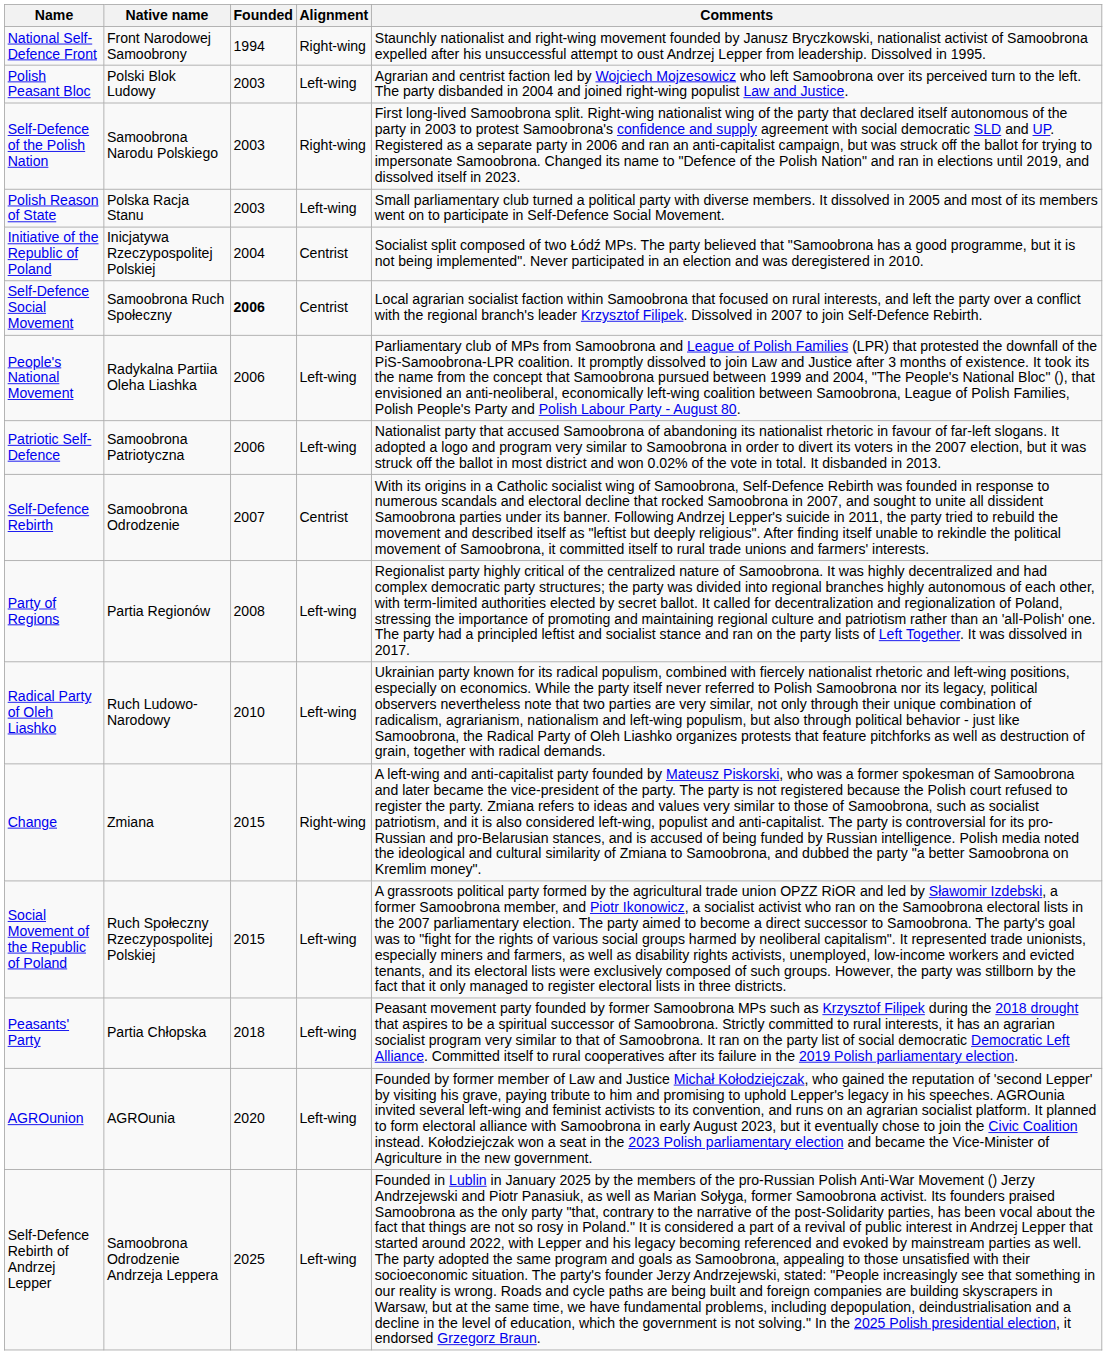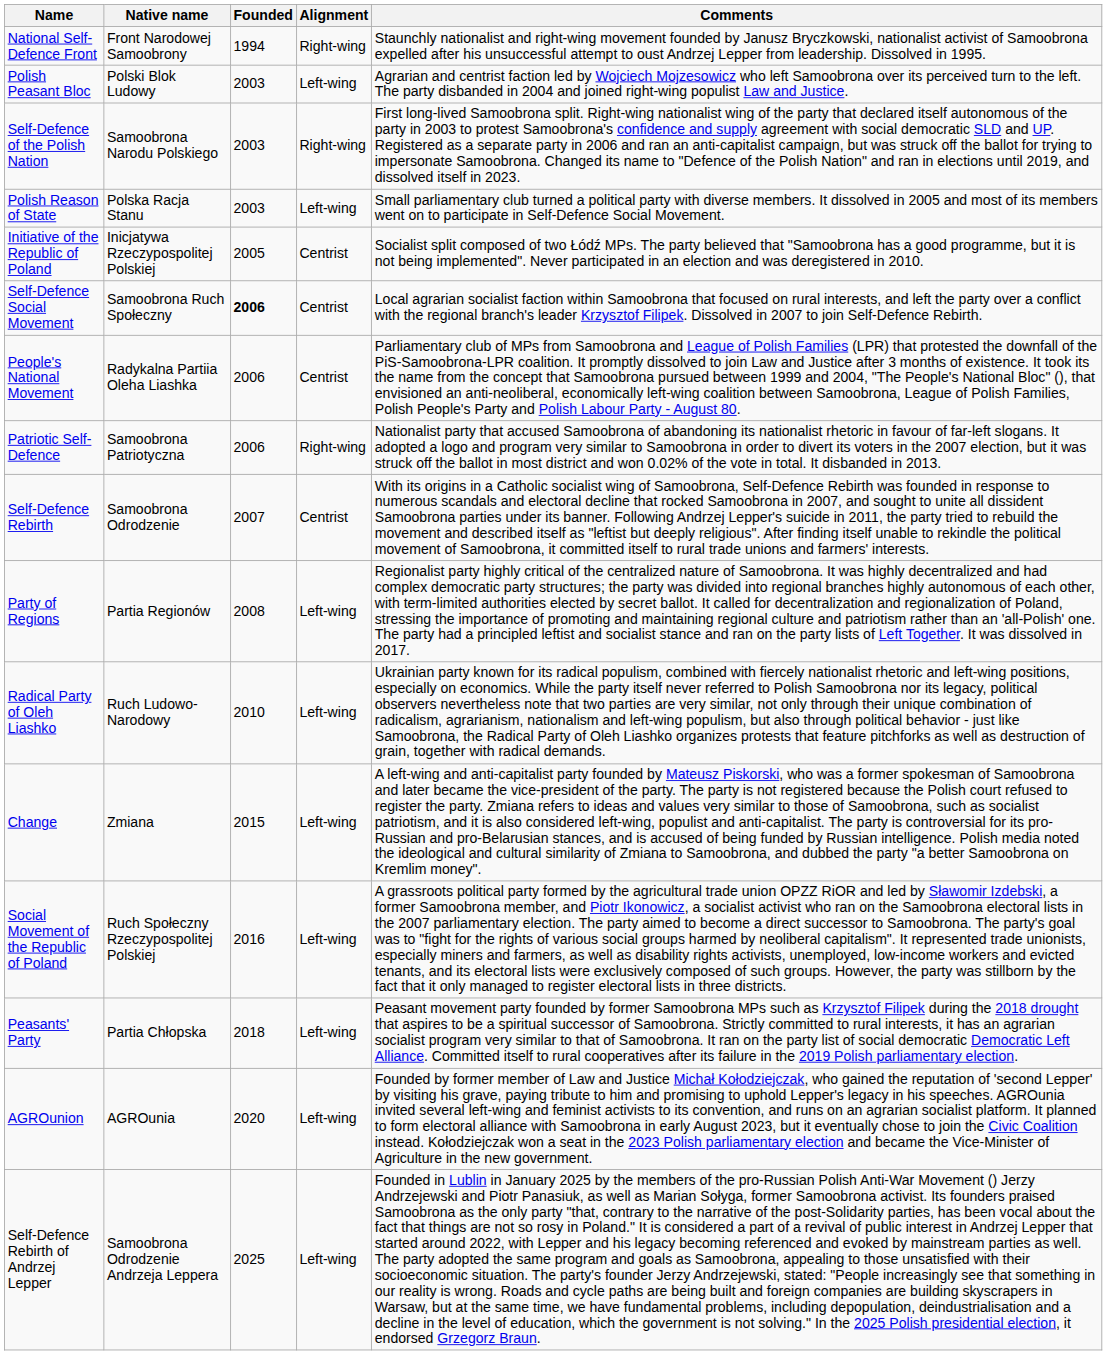 <table class="wikitable">
 <tr>
 <th>Name</th>
 <th>Native name</th>
 <th>Founded</th>
 <th>Alignment</th>
 <th>Comments</th>
 </tr>
 <tr>
 <td><a href='#'>National Self-Defence Front</a></td>
 <td>Front Narodowej Samoobrony</td>
 <td>1994</td>
 <td>Right-wing</td>
 <td>Staunchly nationalist and right-wing movement founded by Janusz Bryczkowski, nationalist activist of Samoobrona expelled after his unsuccessful attempt to oust Andrzej Lepper from leadership. Dissolved in 1995.</td>
 </tr>
 <tr>
 <td><a href='#'>Polish Peasant Bloc</a></td>
 <td>Polski Blok Ludowy</td>
 <td>2003</td>
 <td>Left-wing</td>
 <td>Agrarian and centrist faction led by <a href='#'>Wojciech Mojzesowicz</a> who left Samoobrona over its perceived turn to the left. The party disbanded in 2004 and joined right-wing populist <a href='#'>Law and Justice</a>.</td>
 </tr>
 <tr>
 <td><a href='#'>Self-Defence of the Polish Nation</a></td>
 <td>Samoobrona Narodu Polskiego</td>
 <td>2003</td>
 <td>Right-wing</td>
 <td>First long-lived Samoobrona split. Right-wing nationalist wing of the party that declared itself autonomous of the party in 2003 to protest Samoobrona's <a href='#'>confidence and supply</a> agreement with social democratic <a href='#'>SLD</a> and <a href='#'>UP</a>. Registered as a separate party in 2006 and ran an anti-capitalist campaign, but was struck off the ballot for trying to impersonate Samoobrona. Changed its name to "Defence of the Polish Nation" and ran in elections until 2019, and dissolved itself in 2023.</td>
 </tr>
 <tr>
 <td><a href='#'>Polish Reason of State</a></td>
 <td>Polska Racja Stanu</td>
 <td>2003</td>
 <td>Left-wing</td>
 <td>Small parliamentary club turned a political party with diverse members. It dissolved in 2005 and most of its members went on to participate in Self-Defence Social Movement.</td>
 </tr>
 <tr>
 <td><a href='#'>Initiative of the Republic of Poland</a></td>
 <td>Inicjatywa Rzeczypospolitej Polskiej</td>
-<td>2004</td>
+<td>2005</td>
 <td>Centrist</td>
 <td>Socialist split composed of two Łódź MPs. The party believed that "Samoobrona has a good programme, but it is not being implemented". Never participated in an election and was deregistered in 2010.</td>
 </tr>
 <tr>
 <td><a href='#'>Self-Defence Social Movement</a></td>
 <td>Samoobrona Ruch Społeczny</td>
 <td><strong>2006</strong></td>
 <td>Centrist</td>
 <td>Local agrarian socialist faction within Samoobrona that focused on rural interests, and left the party over a conflict with the regional branch's leader <a href='#'>Krzysztof Filipek</a>. Dissolved in 2007 to join Self-Defence Rebirth.</td>
 </tr>
 <tr>
 <td><a href='#'>People's National Movement</a></td>
 <td>Radykalna Partiia Oleha Liashka</td>
 <td>2006</td>
-<td>Left-wing</td>
+<td>Centrist</td>
 <td>Parliamentary club of MPs from Samoobrona and <a href='#'>League of Polish Families</a> (LPR) that protested the downfall of the PiS-Samoobrona-LPR coalition. It promptly dissolved to join Law and Justice after 3 months of existence. It took its the name from the concept that Samoobrona pursued between 1999 and 2004, "The People's National Bloc" (), that envisioned an anti-neoliberal, economically left-wing coalition between Samoobrona, League of Polish Families, Polish People's Party and <a href='#'>Polish Labour Party - August 80</a>.</td>
 </tr>
 <tr>
 <td><a href='#'>Patriotic Self-Defence</a></td>
 <td>Samoobrona Patriotyczna</td>
 <td>2006</td>
-<td>Left-wing</td>
+<td>Right-wing</td>
 <td>Nationalist party that accused Samoobrona of abandoning its nationalist rhetoric in favour of far-left slogans. It adopted a logo and program very similar to Samoobrona in order to divert its voters in the 2007 election, but it was struck off the ballot in most district and won 0.02% of the vote in total. It disbanded in 2013.</td>
 </tr>
 <tr>
 <td><a href='#'>Self-Defence Rebirth</a></td>
 <td>Samoobrona Odrodzenie</td>
 <td>2007</td>
 <td>Centrist</td>
 <td>With its origins in a Catholic socialist wing of Samoobrona, Self-Defence Rebirth was founded in response to numerous scandals and electoral decline that rocked Samoobrona in 2007, and sought to unite all dissident Samoobrona parties under its banner. Following Andrzej Lepper's suicide in 2011, the party tried to rebuild the movement and described itself as "leftist but deeply religious". After finding itself unable to rekindle the political movement of Samoobrona, it committed itself to rural trade unions and farmers' interests.</td>
 </tr>
 <tr>
 <td><a href='#'>Party of Regions</a></td>
 <td>Partia Regionów</td>
 <td>2008</td>
 <td>Left-wing</td>
 <td>Regionalist party highly critical of the centralized nature of Samoobrona. It was highly decentralized and had complex democratic party structures; the party was divided into regional branches highly autonomous of each other, with term-limited authorities elected by secret ballot. It called for decentralization and regionalization of Poland, stressing the importance of promoting and maintaining regional culture and patriotism rather than an 'all-Polish' one. The party had a principled leftist and socialist stance and ran on the party lists of <a href='#'>Left Together</a>. It was dissolved in 2017.</td>
 </tr>
 <tr>
 <td><a href='#'>Radical Party of Oleh Liashko</a></td>
 <td>Ruch Ludowo-Narodowy</td>
 <td>2010</td>
 <td>Left-wing</td>
 <td>Ukrainian party known for its radical populism, combined with fiercely nationalist rhetoric and left-wing positions, especially on economics. While the party itself never referred to Polish Samoobrona nor its legacy, political observers nevertheless note that two parties are very similar, not only through their unique combination of radicalism, agrarianism, nationalism and left-wing populism, but also through political behavior - just like Samoobrona, the Radical Party of Oleh Liashko organizes protests that feature pitchforks as well as destruction of grain, together with radical demands.</td>
 </tr>
 <tr>
 <td><a href='#'>Change</a></td>
 <td>Zmiana</td>
 <td>2015</td>
-<td>Right-wing</td>
+<td>Left-wing</td>
 <td>A left-wing and anti-capitalist party founded by <a href='#'>Mateusz Piskorski</a>, who was a former spokesman of Samoobrona and later became the vice-president of the party. The party is not registered because the Polish court refused to register the party. Zmiana refers to ideas and values very similar to those of Samoobrona, such as socialist patriotism, and it is also considered left-wing, populist and anti-capitalist. The party is controversial for its pro-Russian and pro-Belarusian stances, and is accused of being funded by Russian intelligence. Polish media noted the ideological and cultural similarity of Zmiana to Samoobrona, and dubbed the party "a better Samoobrona on Kremlim money".</td>
 </tr>
 <tr>
 <td><a href='#'>Social Movement of the Republic of Poland</a></td>
 <td>Ruch Społeczny Rzeczypospolitej Polskiej</td>
-<td>2015</td>
+<td>2016</td>
 <td>Left-wing</td>
 <td>A grassroots political party formed by the agricultural trade union OPZZ RiOR and led by <a href='#'>Sławomir Izdebski</a>, a former Samoobrona member, and <a href='#'>Piotr Ikonowicz</a>, a socialist activist who ran on the Samoobrona electoral lists in the 2007 parliamentary election. The party aimed to become a direct successor to Samoobrona. The party's goal was to "fight for the rights of various social groups harmed by neoliberal capitalism". It represented trade unionists, especially miners and farmers, as well as disability rights activists, unemployed, low-income workers and evicted tenants, and its electoral lists were exclusively composed of such groups. However, the party was stillborn by the fact that it only managed to register electoral lists in three districts.</td>
 </tr>
 <tr>
 <td><a href='#'>Peasants' Party</a></td>
 <td>Partia Chłopska</td>
 <td>2018</td>
 <td>Left-wing</td>
 <td>Peasant movement party founded by former Samoobrona MPs such as <a href='#'>Krzysztof Filipek</a> during the <a href='#'>2018 drought</a> that aspires to be a spiritual successor of Samoobrona. Strictly committed to rural interests, it has an agrarian socialist program very similar to that of Samoobrona. It ran on the party list of social democratic <a href='#'>Democratic Left Alliance</a>. Committed itself to rural cooperatives after its failure in the <a href='#'>2019 Polish parliamentary election</a>.</td>
 </tr>
 <tr>
 <td><a href='#'>AGROunion</a></td>
 <td>AGROunia</td>
 <td>2020</td>
 <td>Left-wing</td>
 <td>Founded by former member of Law and Justice <a href='#'>Michał Kołodziejczak</a>, who gained the reputation of 'second Lepper' by visiting his grave, paying tribute to him and promising to uphold Lepper's legacy in his speeches. AGROunia invited several left-wing and feminist activists to its convention, and runs on an agrarian socialist platform. It planned to form electoral alliance with Samoobrona in early August 2023, but it eventually chose to join the <a href='#'>Civic Coalition</a> instead. Kołodziejczak won a seat in the <a href='#'>2023 Polish parliamentary election</a> and became the Vice-Minister of Agriculture in the new government.</td>
 </tr>
 <tr>
 <td>Self-Defence Rebirth of Andrzej Lepper</td>
 <td>Samoobrona Odrodzenie Andrzeja Leppera</td>
 <td>2025</td>
 <td>Left-wing</td>
 <td>Founded in <a href='#'>Lublin</a> in January 2025 by the members of the pro-Russian Polish Anti-War Movement () Jerzy Andrzejewski and Piotr Panasiuk, as well as Marian Sołyga, former Samoobrona activist. Its founders praised Samoobrona as the only party "that, contrary to the narrative of the post-Solidarity parties, has been vocal about the fact that things are not so rosy in Poland." It is considered a part of a revival of public interest in Andrzej Lepper that started around 2022, with Lepper and his legacy becoming referenced and evoked by mainstream parties as well. The party adopted the same program and goals as Samoobrona, appealing to those unsatisfied with their socioeconomic situation. The party's founder Jerzy Andrzejewski, stated: "People increasingly see that something in our reality is wrong. Roads and cycle paths are being built and foreign companies are building skyscrapers in Warsaw, but at the same time, we have fundamental problems, including depopulation, deindustrialisation and a decline in the level of education, which the government is not solving." In the <a href='#'>2025 Polish presidential election</a>, it endorsed <a href='#'>Grzegorz Braun</a>.</td>
 </tr>
 </table>
